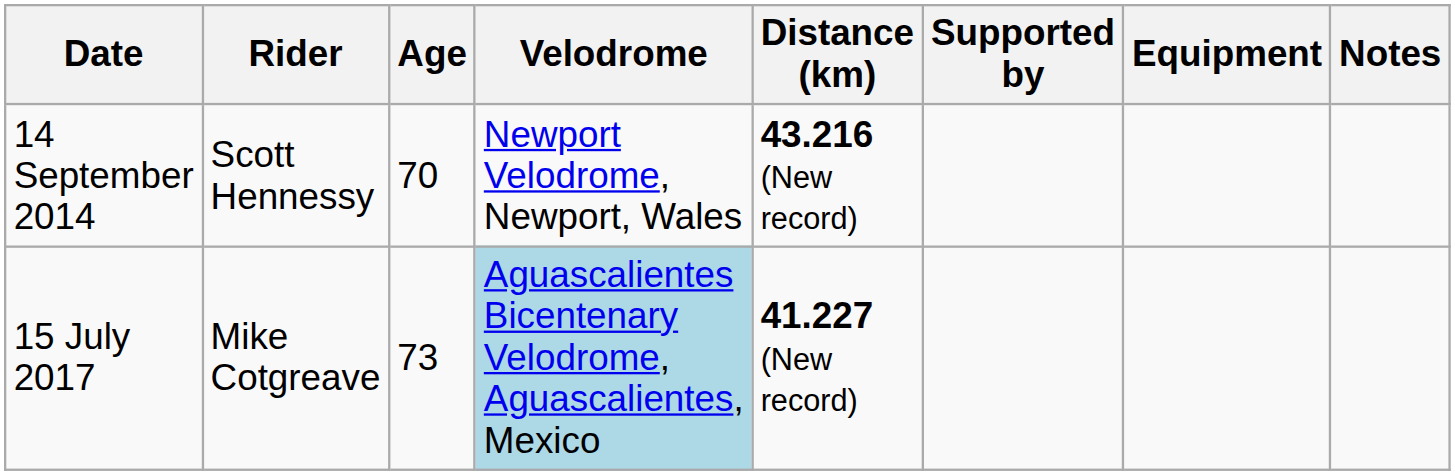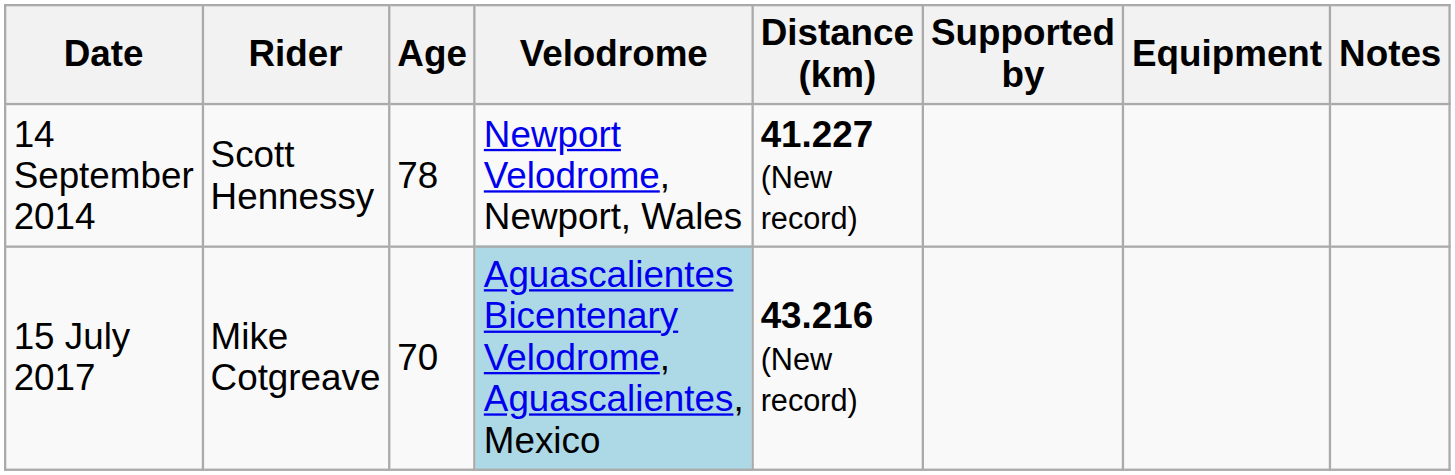 <table class="wikitable sortable mw-collapsible mw-collapsed" style="min-width:22em">
 <tr>
 <th width=120>Date</th>
 <th width=140>Rider</th>
 <th>Age</th>
 <th>Velodrome</th>
 <th>Distance (km)</th>
 <th>Supported by</th>
 <th>Equipment</th>
 <th>Notes</th>
 </tr>
 <tr>
 <td>14 September 2014</td>
 <td> Scott Hennessy</td>
-<td>70</td>
+<td>78</td>
 <td><a href='#'>Newport Velodrome</a>, Newport, Wales</td>
-<td><strong>43.216</strong><br><small>(New record)</small></td>
+<td><strong>41.227</strong><br><small>(New record)</small></td>
 <td></td>
 <td></td>
 <td></td>
 </tr>
 <tr>
 <td>15 July 2017</td>
 <td> Mike Cotgreave</td>
-<td>73</td>
+<td>70</td>
 <td style="background: lightblue;"><a href='#'>Aguascalientes Bicentenary Velodrome</a>, <a href='#'>Aguascalientes</a>, Mexico</td>
-<td><strong>41.227</strong><br><small>(New record)</small></td>
+<td><strong>43.216</strong><br><small>(New record)</small></td>
 <td></td>
 <td></td>
 <td></td>
 </tr>
 </table>
